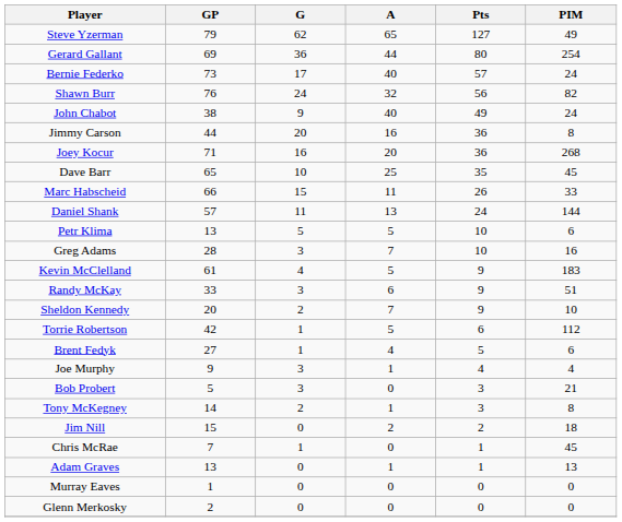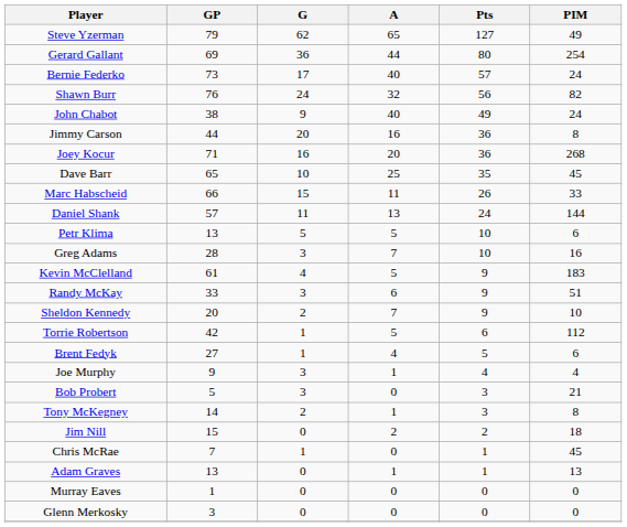 <table class="wikitable sortable">
 <tr>
 <th bgcolor="#DDDDFF" width="16%">Player</th>
 <th bgcolor="#DDDDFF" width="9%">GP</th>
 <th bgcolor="#DDDDFF" width="9%">G</th>
 <th bgcolor="#DDDDFF" width="9%">A</th>
 <th bgcolor="#DDDDFF" width="9%">Pts</th>
 <th bgcolor="#DDDDFF" width="9%">PIM</th>
 </tr>
 <tr align="center">
 <td><a href='#'>Steve Yzerman</a></td>
 <td>79</td>
 <td>62</td>
 <td>65</td>
 <td>127</td>
 <td>49</td>
 </tr>
 <tr align="center">
 <td><a href='#'>Gerard Gallant</a></td>
 <td>69</td>
 <td>36</td>
 <td>44</td>
 <td>80</td>
 <td>254</td>
 </tr>
 <tr align="center">
 <td><a href='#'>Bernie Federko</a></td>
 <td>73</td>
 <td>17</td>
 <td>40</td>
 <td>57</td>
 <td>24</td>
 </tr>
 <tr align="center">
 <td><a href='#'>Shawn Burr</a></td>
 <td>76</td>
 <td>24</td>
 <td>32</td>
 <td>56</td>
 <td>82</td>
 </tr>
 <tr align="center">
 <td><a href='#'>John Chabot</a></td>
 <td>38</td>
 <td>9</td>
 <td>40</td>
 <td>49</td>
 <td>24</td>
 </tr>
 <tr align="center">
 <td>Jimmy Carson</td>
 <td>44</td>
 <td>20</td>
 <td>16</td>
 <td>36</td>
 <td>8</td>
 </tr>
 <tr align="center">
 <td><a href='#'>Joey Kocur</a></td>
 <td>71</td>
 <td>16</td>
 <td>20</td>
 <td>36</td>
 <td>268</td>
 </tr>
 <tr align="center">
 <td>Dave Barr</td>
 <td>65</td>
 <td>10</td>
 <td>25</td>
 <td>35</td>
 <td>45</td>
 </tr>
 <tr align="center">
 <td><a href='#'>Marc Habscheid</a></td>
 <td>66</td>
 <td>15</td>
 <td>11</td>
 <td>26</td>
 <td>33</td>
 </tr>
 <tr align="center">
 <td><a href='#'>Daniel Shank</a></td>
 <td>57</td>
 <td>11</td>
 <td>13</td>
 <td>24</td>
 <td>144</td>
 </tr>
 <tr align="center">
 <td><a href='#'>Petr Klima</a></td>
 <td>13</td>
 <td>5</td>
 <td>5</td>
 <td>10</td>
 <td>6</td>
 </tr>
 <tr align="center">
 <td>Greg Adams</td>
 <td>28</td>
 <td>3</td>
 <td>7</td>
 <td>10</td>
 <td>16</td>
 </tr>
 <tr align="center">
 <td><a href='#'>Kevin McClelland</a></td>
 <td>61</td>
 <td>4</td>
 <td>5</td>
 <td>9</td>
 <td>183</td>
 </tr>
 <tr align="center">
 <td><a href='#'>Randy McKay</a></td>
 <td>33</td>
 <td>3</td>
 <td>6</td>
 <td>9</td>
 <td>51</td>
 </tr>
 <tr align="center">
 <td><a href='#'>Sheldon Kennedy</a></td>
 <td>20</td>
 <td>2</td>
 <td>7</td>
 <td>9</td>
 <td>10</td>
 </tr>
 <tr align="center">
 <td><a href='#'>Torrie Robertson</a></td>
 <td>42</td>
 <td>1</td>
 <td>5</td>
 <td>6</td>
 <td>112</td>
 </tr>
 <tr align="center">
 <td><a href='#'>Brent Fedyk</a></td>
 <td>27</td>
 <td>1</td>
 <td>4</td>
 <td>5</td>
 <td>6</td>
 </tr>
 <tr align="center">
 <td>Joe Murphy</td>
 <td>9</td>
 <td>3</td>
 <td>1</td>
 <td>4</td>
 <td>4</td>
 </tr>
 <tr align="center">
 <td><a href='#'>Bob Probert</a></td>
 <td>5</td>
 <td>3</td>
 <td>0</td>
 <td>3</td>
 <td>21</td>
 </tr>
 <tr align="center">
 <td><a href='#'>Tony McKegney</a></td>
 <td>14</td>
 <td>2</td>
 <td>1</td>
 <td>3</td>
 <td>8</td>
 </tr>
 <tr align="center">
 <td><a href='#'>Jim Nill</a></td>
 <td>15</td>
 <td>0</td>
 <td>2</td>
 <td>2</td>
 <td>18</td>
 </tr>
 <tr align="center">
 <td>Chris McRae</td>
 <td>7</td>
 <td>1</td>
 <td>0</td>
 <td>1</td>
 <td>45</td>
 </tr>
 <tr align="center">
 <td><a href='#'>Adam Graves</a></td>
 <td>13</td>
 <td>0</td>
 <td>1</td>
 <td>1</td>
 <td>13</td>
 </tr>
 <tr align="center">
 <td>Murray Eaves</td>
 <td>1</td>
 <td>0</td>
 <td>0</td>
 <td>0</td>
 <td>0</td>
 </tr>
 <tr align="center">
 <td>Glenn Merkosky</td>
-<td>2</td>
+<td>3</td>
 <td>0</td>
 <td>0</td>
 <td>0</td>
 <td>0</td>
 </tr>
 <tr align="center">
 </tr>
 <tr>
 </tr>
 </table>
